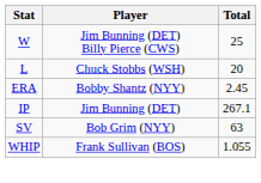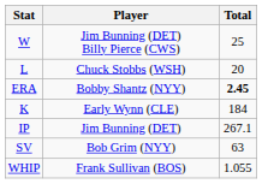 <table class="wikitable" style="text-align:center;">
 <tr>
 <th style="width:15%;">Stat</th>
 <th>Player</th>
 <th style="width:15%;">Total</th>
 </tr>
 <tr>
 <td><a href='#'>W</a></td>
 <td><a href='#'>Jim Bunning</a> (<a href='#'>DET</a>)<br><a href='#'>Billy Pierce</a> (<a href='#'>CWS</a>)</td>
 <td>25</td>
 </tr>
 <tr>
 <td><a href='#'>L</a></td>
 <td><a href='#'>Chuck Stobbs</a> (<a href='#'>WSH</a>)</td>
 <td>20</td>
 </tr>
 <tr>
 <td><a href='#'>ERA</a></td>
 <td><a href='#'>Bobby Shantz</a> (<a href='#'>NYY</a>)</td>
-<td>2.45</td>
+<td><strong>2.45</strong></td>
+</tr>
+<tr>
+<td><a href='#'>K</a></td>
+<td><a href='#'>Early Wynn</a> (<a href='#'>CLE</a>)</td>
+<td>184</td>
 </tr>
 <tr>
 <td><a href='#'>IP</a></td>
 <td><a href='#'>Jim Bunning</a> (<a href='#'>DET</a>)</td>
 <td>267.1</td>
 </tr>
 <tr>
 <td><a href='#'>SV</a></td>
 <td><a href='#'>Bob Grim</a> (<a href='#'>NYY</a>)</td>
 <td>63</td>
 </tr>
 <tr>
 <td><a href='#'>WHIP</a></td>
 <td><a href='#'>Frank Sullivan</a> (<a href='#'>BOS</a>)</td>
 <td>1.055</td>
 </tr>
 </table>
